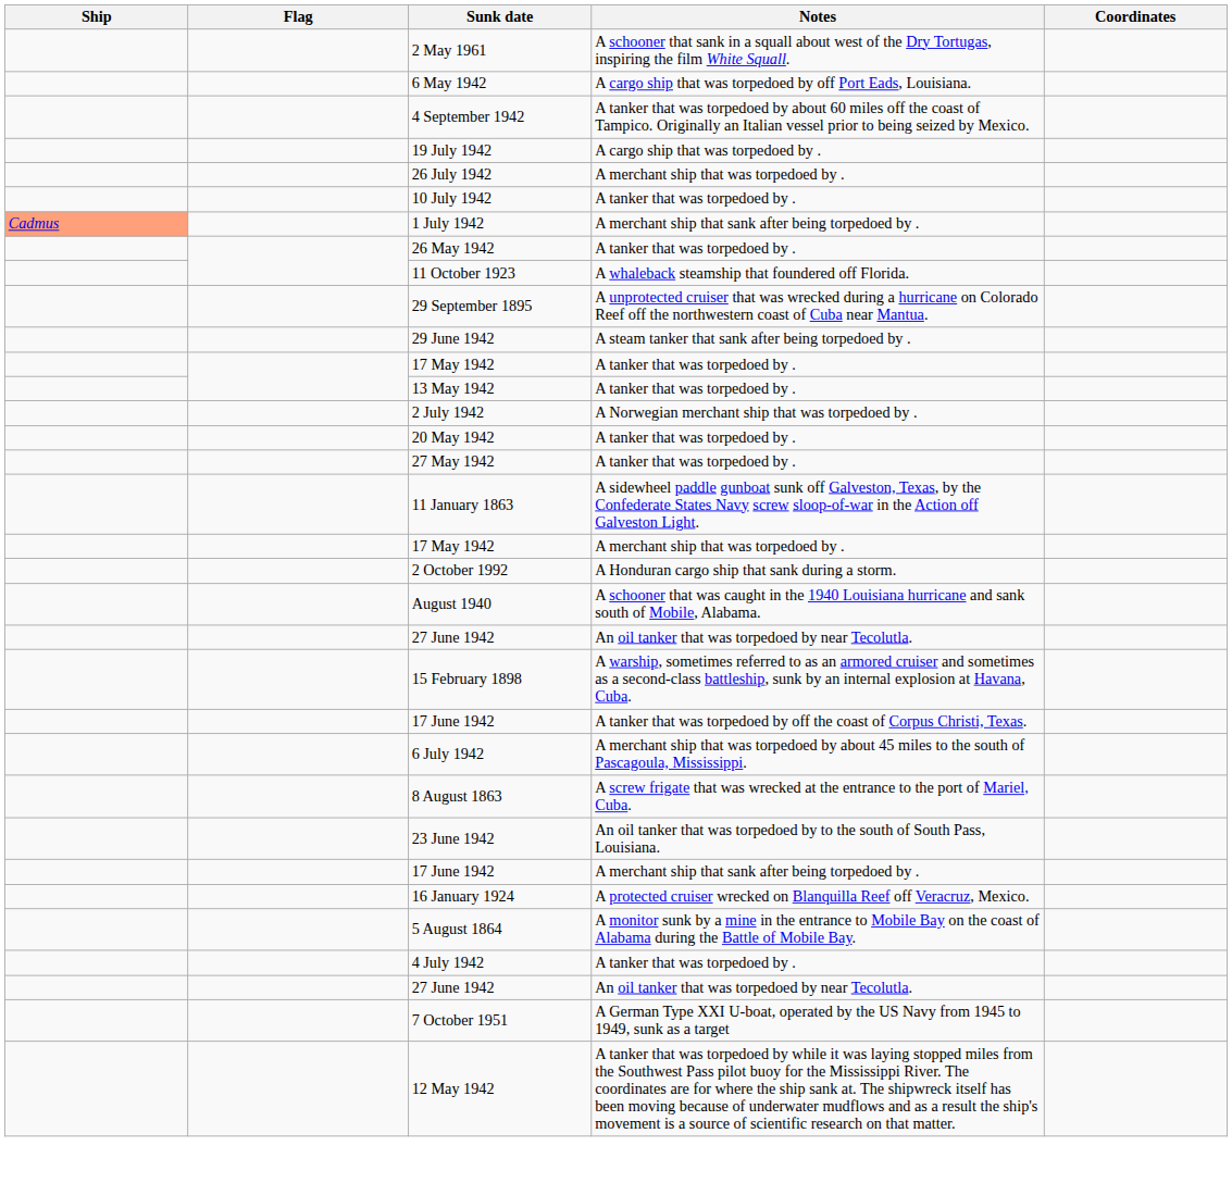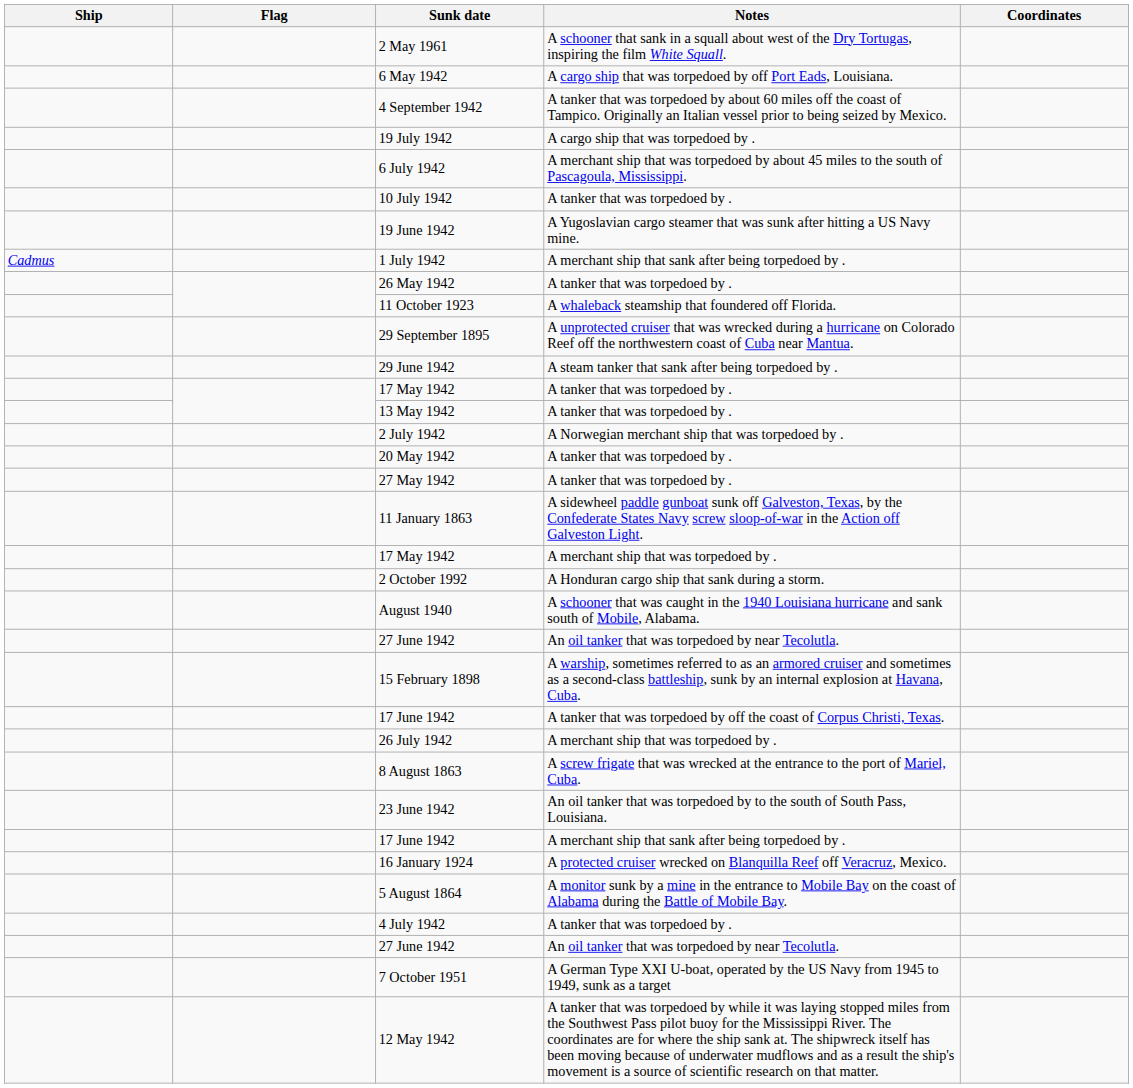 <table class="wikitable sortable" style="width:100%" |>
 <tr>
 <th style="width:15%">Ship</th>
 <th style="width:18%">Flag</th>
 <th style="width:15%">Sunk date</th>
 <th style="width:37%">Notes</th>
 <th style="width:15%">Coordinates</th>
 </tr>
 <tr>
 <td></td>
 <td></td>
 <td>2 May 1961</td>
 <td>A <a href='#'>schooner</a> that sank in a squall about  west of the <a href='#'>Dry Tortugas</a>, inspiring the film <a href='#'><em>White Squall</em></a>.</td>
 <td></td>
 </tr>
 <tr>
 <td></td>
 <td></td>
 <td>6 May 1942</td>
 <td>A <a href='#'>cargo ship</a> that was torpedoed by  off <a href='#'>Port Eads</a>, Louisiana.</td>
 <td></td>
 </tr>
 <tr>
 <td></td>
 <td></td>
 <td>4 September 1942</td>
 <td>A tanker that was torpedoed by  about 60 miles off the coast of Tampico. Originally an Italian vessel prior to being seized by Mexico.</td>
 <td></td>
 </tr>
 <tr>
 <td></td>
 <td></td>
 <td>19 July 1942</td>
 <td>A cargo ship that was torpedoed by .</td>
 <td></td>
 </tr>
 <tr>
 <td></td>
 <td></td>
-<td>26 July 1942</td>
-<td>A merchant ship that was torpedoed by .</td>
+<td>6 July 1942</td>
+<td>A merchant ship that was torpedoed by  about 45 miles to the south of <a href='#'>Pascagoula, Mississippi</a>.</td>
 <td></td>
 </tr>
 <tr>
 <td></td>
 <td></td>
 <td>10 July 1942</td>
 <td>A tanker that was torpedoed by .</td>
 <td></td>
 </tr>
 <tr>
-<td style="background: lightsalmon;"><a href='#'><em>Cadmus</em></a></td>
+<td></td>
+<td></td>
+<td>19 June 1942</td>
+<td>A Yugoslavian cargo steamer that was sunk after hitting a US Navy mine.</td>
+<td></td>
+</tr>
+<tr>
+<td><a href='#'><em>Cadmus</em></a></td>
 <td></td>
 <td>1 July 1942</td>
 <td>A merchant ship that sank after being torpedoed by .</td>
 <td></td>
 </tr>
 <tr>
 <td></td>
 <td rowspan="2"></td>
 <td>26 May 1942</td>
 <td>A tanker that was torpedoed by .</td>
 <td></td>
 </tr>
 <tr>
 <td></td>
 <td>11 October 1923</td>
 <td>A <a href='#'>whaleback</a> steamship that foundered  off Florida.</td>
 <td></td>
 </tr>
 <tr>
 <td></td>
 <td></td>
 <td>29 September 1895</td>
 <td>A  <a href='#'>unprotected cruiser</a> that was wrecked during a <a href='#'>hurricane</a> on Colorado Reef off the northwestern coast of <a href='#'>Cuba</a> near <a href='#'>Mantua</a>.</td>
 <td></td>
 </tr>
 <tr>
 <td></td>
 <td></td>
 <td>29 June 1942</td>
 <td>A steam tanker that sank after being torpedoed by .</td>
 <td></td>
 </tr>
 <tr>
 <td></td>
 <td rowspan="2"></td>
 <td>17 May 1942</td>
 <td>A tanker that was torpedoed by .</td>
 <td></td>
 </tr>
 <tr>
 <td></td>
 <td>13 May 1942</td>
 <td>A tanker that was torpedoed by .</td>
 <td></td>
 </tr>
 <tr>
 <td></td>
 <td></td>
 <td>2 July 1942</td>
 <td>A Norwegian merchant ship that was torpedoed by .</td>
 <td></td>
 </tr>
 <tr>
 <td></td>
 <td></td>
 <td>20 May 1942</td>
 <td>A tanker that was torpedoed by .</td>
 <td></td>
 </tr>
 <tr>
 <td></td>
 <td></td>
 <td>27 May 1942</td>
 <td>A tanker that was torpedoed by .</td>
 <td></td>
 </tr>
 <tr>
 <td></td>
 <td></td>
 <td>11 January 1863</td>
 <td>A sidewheel <a href='#'>paddle</a> <a href='#'>gunboat</a> sunk off <a href='#'>Galveston, Texas</a>, by the <a href='#'>Confederate States Navy</a> <a href='#'>screw</a> <a href='#'>sloop-of-war</a>  in the <a href='#'>Action off Galveston Light</a>.</td>
 <td></td>
 </tr>
 <tr>
 <td></td>
 <td></td>
 <td>17 May 1942</td>
 <td>A merchant ship that was torpedoed by .</td>
 <td></td>
 </tr>
 <tr>
 <td></td>
 <td></td>
 <td>2 October 1992</td>
 <td>A Honduran cargo ship that sank during a storm.</td>
 <td></td>
 </tr>
 <tr>
 <td></td>
 <td></td>
 <td>August 1940</td>
 <td>A <a href='#'>schooner</a> that was caught in the <a href='#'>1940 Louisiana hurricane</a> and sank south of <a href='#'>Mobile</a>, Alabama.</td>
 <td></td>
 </tr>
 <tr>
 <td></td>
 <td></td>
 <td>27 June 1942</td>
 <td>An <a href='#'>oil tanker</a> that was torpedoed by  near <a href='#'>Tecolutla</a>.</td>
 <td></td>
 </tr>
 <tr>
 <td></td>
 <td></td>
 <td>15 February 1898</td>
 <td>A <a href='#'>warship</a>, sometimes referred to as an <a href='#'>armored cruiser</a> and sometimes as a second-class <a href='#'>battleship</a>, sunk by an internal explosion at <a href='#'>Havana</a>, <a href='#'>Cuba</a>.</td>
 <td></td>
 </tr>
 <tr>
 <td></td>
 <td></td>
 <td>17 June 1942</td>
 <td>A tanker that was torpedoed by  off the coast of <a href='#'>Corpus Christi, Texas</a>.</td>
 <td></td>
 </tr>
 <tr>
 <td></td>
 <td></td>
-<td>6 July 1942</td>
-<td>A merchant ship that was torpedoed by  about 45 miles to the south of <a href='#'>Pascagoula, Mississippi</a>.</td>
+<td>26 July 1942</td>
+<td>A merchant ship that was torpedoed by .</td>
 <td></td>
 </tr>
 <tr>
 <td></td>
 <td></td>
 <td>8 August 1863</td>
 <td>A  <a href='#'>screw frigate</a> that was wrecked at the entrance to the port of <a href='#'>Mariel, Cuba</a>.</td>
 </tr>
 <tr>
 <td></td>
 <td></td>
 <td>23 June 1942</td>
 <td>An oil tanker that was torpedoed by   to the south of South Pass, Louisiana.</td>
 <td></td>
 </tr>
 <tr>
 <td></td>
 <td></td>
 <td>17 June 1942</td>
 <td>A merchant ship that sank after being torpedoed by .</td>
 <td></td>
 </tr>
 <tr>
 <td></td>
 <td></td>
 <td>16 January 1924</td>
 <td>A  <a href='#'>protected cruiser</a> wrecked on <a href='#'>Blanquilla Reef</a> off <a href='#'>Veracruz</a>, Mexico.</td>
 <td></td>
 </tr>
 <tr>
 <td></td>
 <td></td>
 <td>5 August 1864</td>
 <td>A  <a href='#'>monitor</a> sunk by a <a href='#'>mine</a> in the entrance to <a href='#'>Mobile Bay</a> on the coast of <a href='#'>Alabama</a> during the <a href='#'>Battle of Mobile Bay</a>.</td>
 <td></td>
 </tr>
 <tr>
 <td></td>
 <td></td>
 <td>4 July 1942</td>
 <td>A tanker that was torpedoed by .</td>
 <td></td>
 </tr>
 <tr>
 <td></td>
 <td></td>
 <td>27 June 1942</td>
 <td>An <a href='#'>oil tanker</a> that was torpedoed by  near <a href='#'>Tecolutla</a>.</td>
 <td></td>
 </tr>
 <tr>
 <td></td>
 <td></td>
 <td>7 October 1951</td>
 <td>A German Type XXI U-boat, operated by the US Navy from 1945 to 1949, sunk as a target</td>
 <td></td>
 </tr>
 <tr>
 <td></td>
 <td></td>
 <td>12 May 1942</td>
 <td>A tanker that was torpedoed by  while it was laying stopped  miles from the Southwest Pass pilot buoy for the Mississippi River. The coordinates are for where the ship sank at. The shipwreck itself has been moving because of underwater mudflows and as a result the ship's movement is a source of scientific research on that matter.</td>
 <td></td>
 </tr>
 </table>
